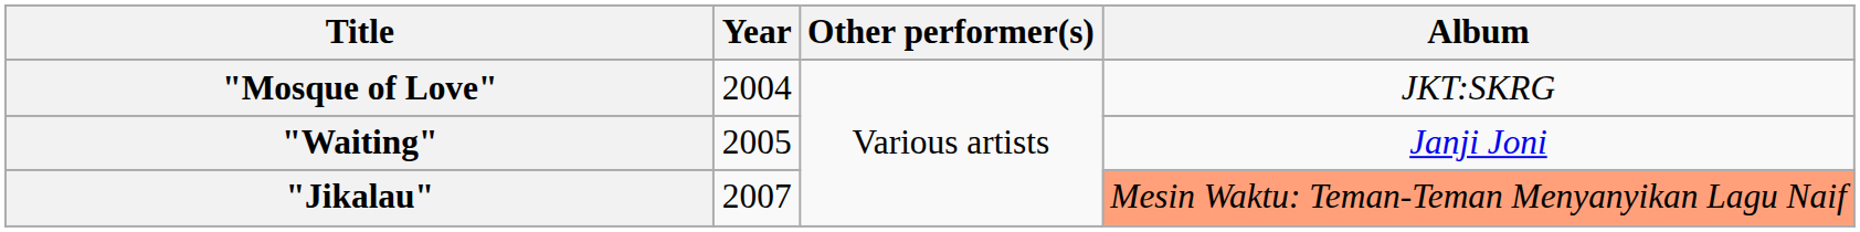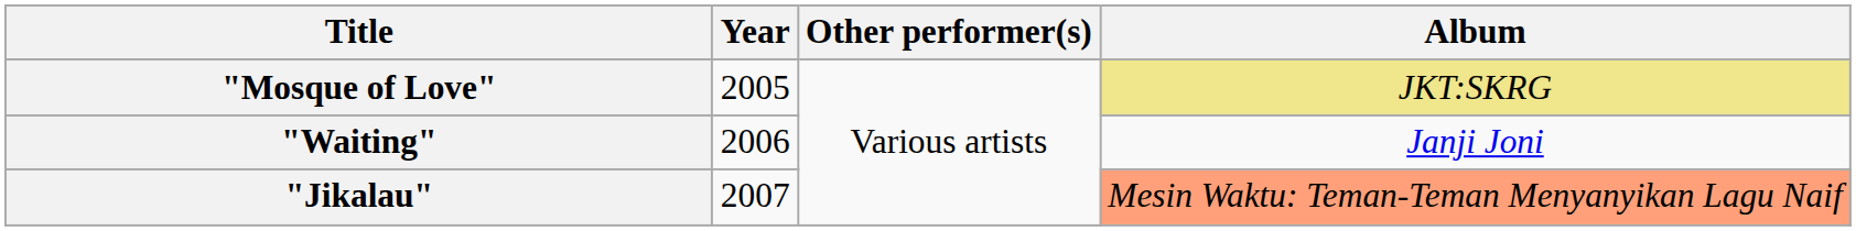 <table class="wikitable plainrowheaders" style="text-align:center;">
 <tr>
 <th scope="col" style="width:20em;">Title</th>
 <th scope="col">Year</th>
 <th scope="col">Other performer(s)</th>
 <th scope="col">Album</th>
 </tr>
 <tr>
 <th scope="row">"Mosque of Love"</th>
-<td>2004</td>
+<td>2005</td>
 <td align="center" valign="center" rowspan="3">Various artists</td>
-<td><em>JKT:SKRG</em></td>
+<td style="background: khaki;"><em>JKT:SKRG</em></td>
 </tr>
 <tr>
 <th scope="row">"Waiting"</th>
-<td>2005</td>
+<td>2006</td>
 <td><em><a href='#'>Janji Joni</a></em></td>
 </tr>
 <tr>
 <th scope="row">"Jikalau"</th>
 <td>2007</td>
 <td style="background: lightsalmon;"><em>Mesin Waktu: Teman-Teman Menyanyikan Lagu Naif</em></td>
 </tr>
 </table>
